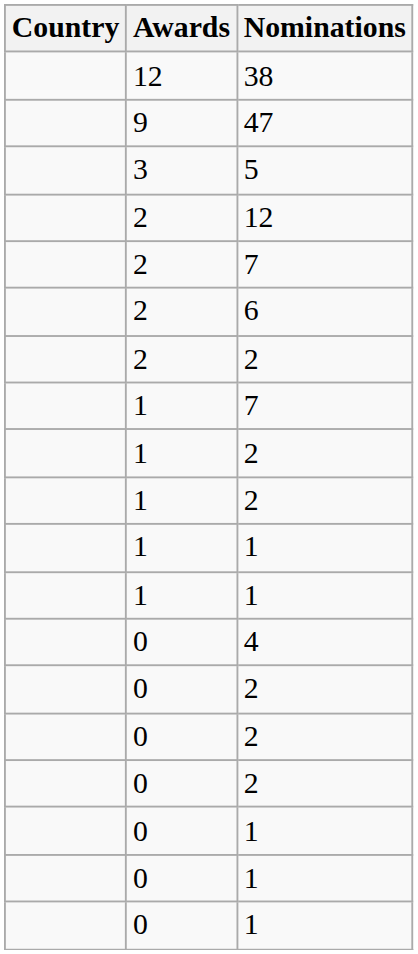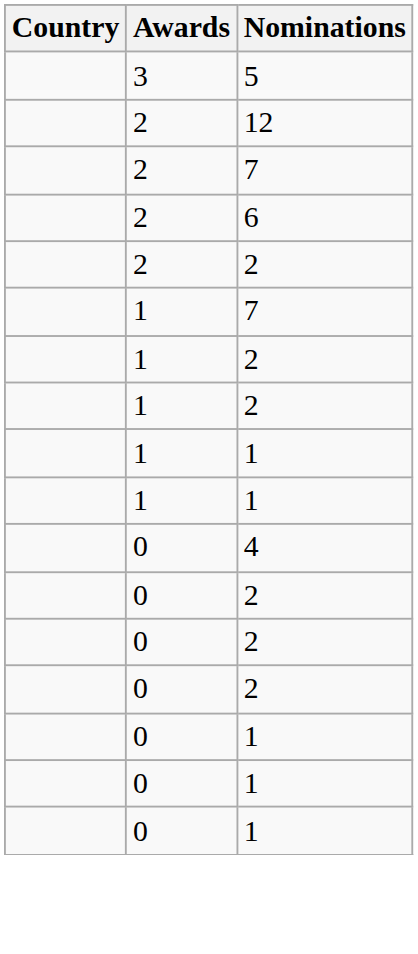 <table class="wikitable sortable">
 <tr>
 <th>Country</th>
 <th>Awards</th>
 <th>Nominations</th>
-</tr>
-<tr>
-<td></td>
-<td>12</td>
-<td>38</td>
-</tr>
-<tr>
-<td></td>
-<td>9</td>
-<td>47</td>
 </tr>
 <tr>
 <td></td>
 <td>3</td>
 <td>5</td>
 </tr>
 <tr>
 <td></td>
 <td>2</td>
 <td>12</td>
 </tr>
 <tr>
 <td></td>
 <td>2</td>
 <td>7</td>
 </tr>
 <tr>
 <td></td>
 <td>2</td>
 <td>6</td>
 </tr>
 <tr>
 <td></td>
 <td>2</td>
 <td>2</td>
 </tr>
 <tr>
 <td></td>
 <td>1</td>
 <td>7</td>
 </tr>
 <tr>
 <td></td>
 <td>1</td>
 <td>2</td>
 </tr>
 <tr>
 <td></td>
 <td>1</td>
 <td>2</td>
 </tr>
 <tr>
 <td></td>
 <td>1</td>
 <td>1</td>
 </tr>
 <tr>
 <td></td>
 <td>1</td>
 <td>1</td>
 </tr>
 <tr>
 <td></td>
 <td>0</td>
 <td>4</td>
 </tr>
 <tr>
 <td></td>
 <td>0</td>
 <td>2</td>
 </tr>
 <tr>
 <td></td>
 <td>0</td>
 <td>2</td>
 </tr>
 <tr>
 <td></td>
 <td>0</td>
 <td>2</td>
 </tr>
 <tr>
 <td></td>
 <td>0</td>
 <td>1</td>
 </tr>
 <tr>
 <td></td>
 <td>0</td>
 <td>1</td>
 </tr>
 <tr>
 <td></td>
 <td>0</td>
 <td>1</td>
 </tr>
 <tr>
 </tr>
 </table>
